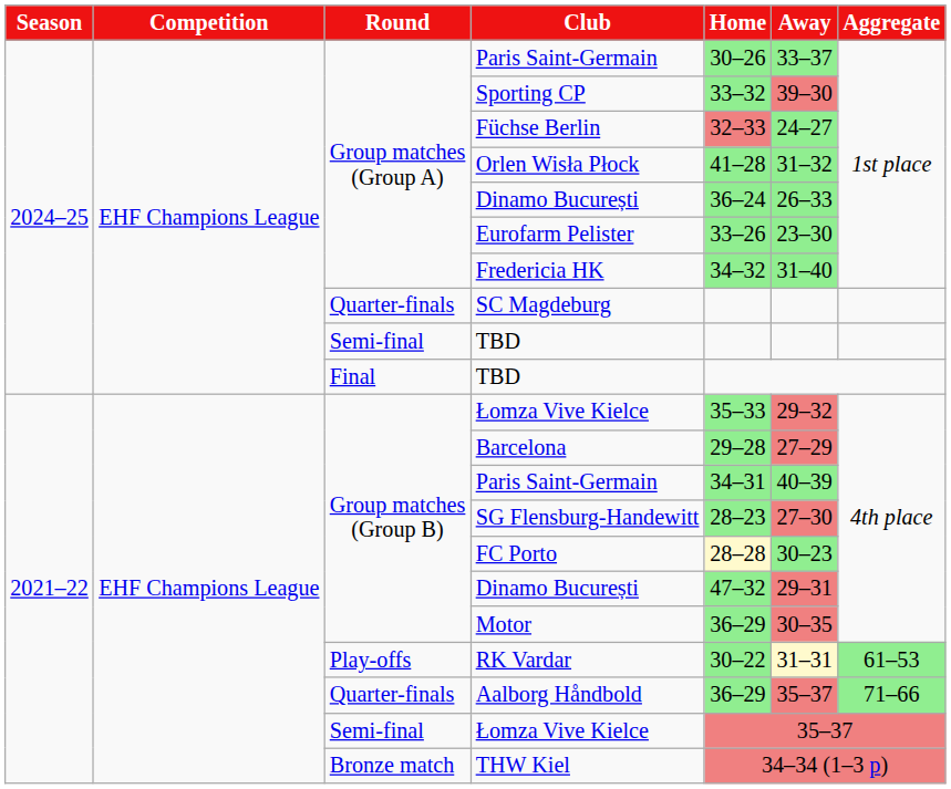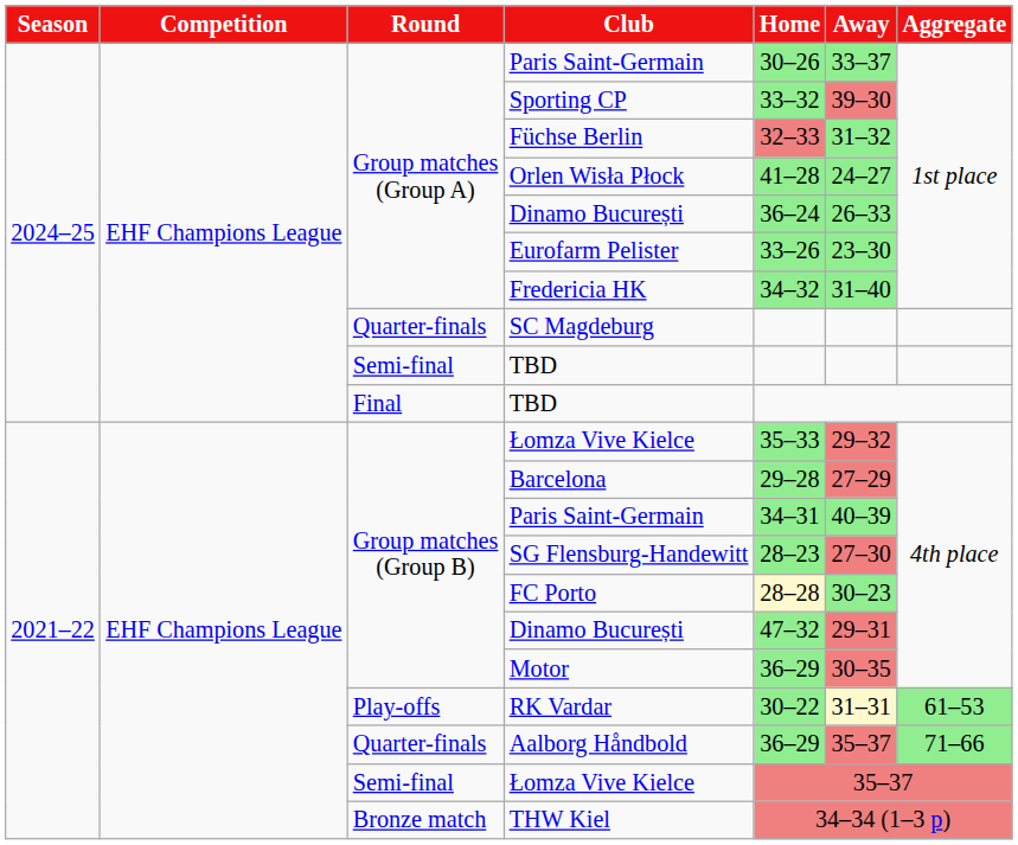 <table class="wikitable" style="text-align: left">
 <tr>
 <th style="color:#FFFFFF; background:#EE1212">Season</th>
 <th style="color:#FFFFFF; background:#EE1212">Competition</th>
 <th style="color:#FFFFFF; background:#EE1212">Round</th>
 <th style="color:#FFFFFF; background:#EE1212">Club</th>
 <th style="color:#FFFFFF; background:#EE1212">Home</th>
 <th style="color:#FFFFFF; background:#EE1212">Away</th>
 <th style="color:#FFFFFF; background:#EE1212">Aggregate</th>
 </tr>
 <tr>
 <td rowspan="10"><a href='#'>2024–25</a></td>
 <td rowspan="10"><a href='#'>EHF Champions League</a></td>
 <td rowspan="7" style="text-align:center;"><a href='#'>Group matches</a><br>(Group A)</td>
 <td> <a href='#'>Paris Saint-Germain</a></td>
 <td style="text-align:center; background:lightgreen;">30–26</td>
 <td style="text-align:center; background:lightgreen;">33–37</td>
 <td rowspan="7" style="text-align:center;"><em>1st place</em></td>
 </tr>
 <tr>
 <td> <a href='#'>Sporting CP</a></td>
 <td style="text-align:center; background:lightgreen;">33–32</td>
 <td style="text-align:center; background:lightcoral;">39–30</td>
 </tr>
 <tr>
 <td> <a href='#'>Füchse Berlin</a></td>
 <td style="text-align:center; background:lightcoral;">32–33</td>
-<td style="text-align:center; background:lightgreen;">24–27</td>
+<td style="text-align:center; background:lightgreen;">31–32</td>
 </tr>
 <tr>
 <td> <a href='#'>Orlen Wisła Płock</a></td>
 <td style="text-align:center; background:lightgreen;">41–28</td>
-<td style="text-align:center; background:lightgreen;">31–32</td>
+<td style="text-align:center; background:lightgreen;">24–27</td>
 </tr>
 <tr>
 <td> <a href='#'>Dinamo București</a></td>
 <td style="text-align:center; background:lightgreen;">36–24</td>
 <td style="text-align:center; background:lightgreen;">26–33</td>
 </tr>
 <tr>
 <td> <a href='#'>Eurofarm Pelister</a></td>
 <td style="text-align:center; background:lightgreen;">33–26</td>
 <td style="text-align:center; background:lightgreen;">23–30</td>
 </tr>
 <tr>
 <td> <a href='#'>Fredericia HK</a></td>
 <td style="text-align:center; background:lightgreen;">34–32</td>
 <td style="text-align:center; background:lightgreen;">31–40</td>
 </tr>
 <tr>
 <td><a href='#'>Quarter-finals</a></td>
 <td> <a href='#'>SC Magdeburg</a></td>
 <td style="text-align:center; ;"></td>
 <td style="text-align:center; ;"></td>
 <td style="text-align:center; ;"></td>
 </tr>
 <tr>
 <td><a href='#'>Semi-final</a></td>
 <td>TBD</td>
 <td style="text-align:center; ;"></td>
 <td style="text-align:center; ;"></td>
 <td style="text-align:center; ;"></td>
 </tr>
 <tr>
 <td><a href='#'>Final</a></td>
 <td>TBD</td>
 <td colspan=3 style="text-align:center; ;"></td>
 </tr>
 <tr>
 <td rowspan="11"><a href='#'>2021–22</a></td>
 <td rowspan="11"><a href='#'>EHF Champions League</a></td>
 <td rowspan="7" style="text-align:center;"><a href='#'>Group matches</a><br>(Group B)</td>
 <td> <a href='#'>Łomza Vive Kielce</a></td>
 <td style="text-align:center; background:lightgreen;">35–33</td>
 <td style="text-align:center; background:lightcoral;">29–32</td>
 <td rowspan="7" style="text-align:center;"><em>4th place</em></td>
 </tr>
 <tr>
 <td> <a href='#'>Barcelona</a></td>
 <td style="text-align:center; background:lightgreen;">29–28</td>
 <td style="text-align:center; background:lightcoral;">27–29</td>
 </tr>
 <tr>
 <td> <a href='#'>Paris Saint-Germain</a></td>
 <td style="text-align:center; background:lightgreen;">34–31</td>
 <td style="text-align:center; background:lightgreen;">40–39</td>
 </tr>
 <tr>
 <td> <a href='#'>SG Flensburg-Handewitt</a></td>
 <td style="text-align:center; background:lightgreen;">28–23</td>
 <td style="text-align:center; background:lightcoral;">27–30</td>
 </tr>
 <tr>
 <td> <a href='#'>FC Porto</a></td>
 <td style="text-align:center; background:lemonchiffon;">28–28</td>
 <td style="text-align:center; background:lightgreen;">30–23</td>
 </tr>
 <tr>
 <td> <a href='#'>Dinamo București</a></td>
 <td style="text-align:center; background:lightgreen;">47–32</td>
 <td style="text-align:center; background:lightcoral;">29–31</td>
 </tr>
 <tr>
 <td> <a href='#'>Motor</a></td>
 <td style="text-align:center; background:lightgreen;">36–29</td>
 <td style="text-align:center; background:lightcoral;">30–35</td>
 </tr>
 <tr>
 <td><a href='#'>Play-offs</a></td>
 <td> <a href='#'>RK Vardar</a></td>
 <td style="text-align:center; background:lightgreen;">30–22</td>
 <td style="text-align:center; background:lemonchiffon;">31–31</td>
 <td style="text-align:center; background:lightgreen;">61–53</td>
 </tr>
 <tr>
 <td><a href='#'>Quarter-finals</a></td>
 <td> <a href='#'>Aalborg Håndbold</a></td>
 <td style="text-align:center; background:lightgreen;">36–29</td>
 <td style="text-align:center; background:lightcoral;">35–37</td>
 <td style="text-align:center; background:lightgreen;">71–66</td>
 </tr>
 <tr>
 <td><a href='#'>Semi-final</a></td>
 <td> <a href='#'>Łomza Vive Kielce</a></td>
 <td colspan=3 style="text-align:center; background:lightcoral;">35–37</td>
 </tr>
 <tr>
 <td><a href='#'>Bronze match</a></td>
 <td> <a href='#'>THW Kiel</a></td>
 <td colspan=3 style="text-align:center; background:lightcoral;">34–34 (1–3 <a href='#'>p</a>)</td>
 </tr>
 </table>
